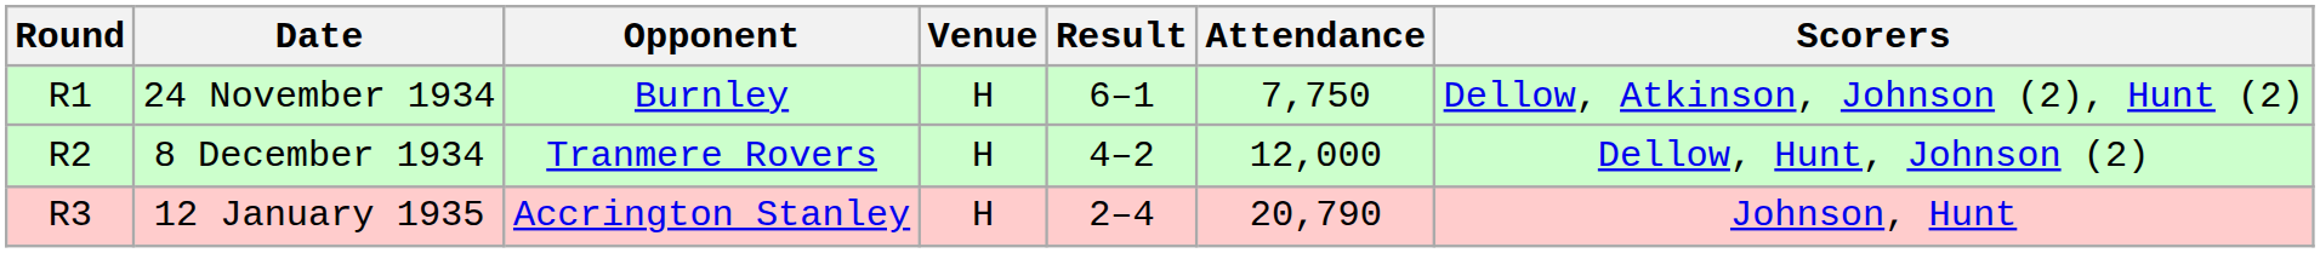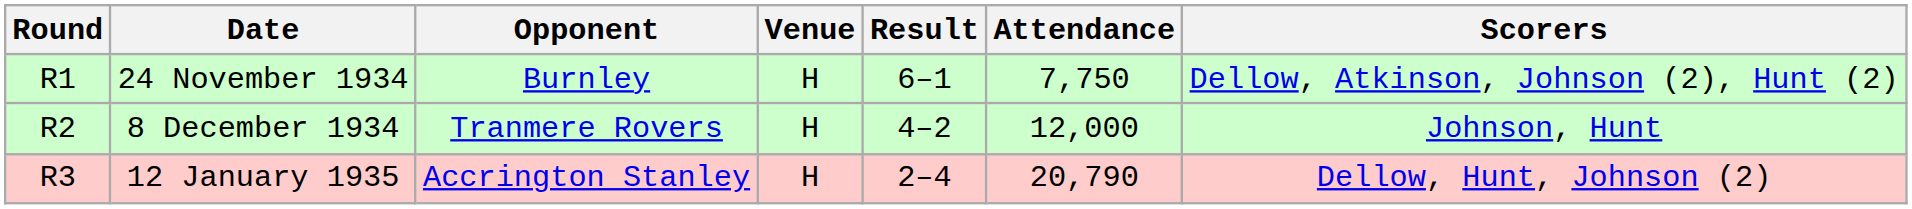 <table class="wikitable" style="font-size:100%; text-align:center">
 <tr>
 <th>Round</th>
 <th>Date</th>
 <th>Opponent</th>
 <th>Venue</th>
 <th>Result</th>
 <th>Attendance</th>
 <th>Scorers</th>
 </tr>
 <tr style="background-color: #CCFFCC;">
 <td>R1</td>
 <td>24 November 1934</td>
 <td><a href='#'>Burnley</a></td>
 <td>H</td>
 <td>6–1</td>
 <td>7,750</td>
 <td><a href='#'>Dellow</a>, <a href='#'>Atkinson</a>, <a href='#'>Johnson</a> (2), <a href='#'>Hunt</a> (2)</td>
 </tr>
 <tr style="background-color: #CCFFCC;">
 <td>R2</td>
 <td>8 December 1934</td>
 <td><a href='#'>Tranmere Rovers</a></td>
 <td>H</td>
 <td>4–2</td>
 <td>12,000</td>
-<td><a href='#'>Dellow</a>, <a href='#'>Hunt</a>, <a href='#'>Johnson</a> (2)</td>
+<td><a href='#'>Johnson</a>, <a href='#'>Hunt</a></td>
 </tr>
 <tr style="background-color: #FFCCCC;">
 <td>R3</td>
 <td>12 January 1935</td>
 <td><a href='#'>Accrington Stanley</a></td>
 <td>H</td>
 <td>2–4</td>
 <td>20,790</td>
-<td><a href='#'>Johnson</a>, <a href='#'>Hunt</a></td>
+<td><a href='#'>Dellow</a>, <a href='#'>Hunt</a>, <a href='#'>Johnson</a> (2)</td>
 </tr>
 </table>
